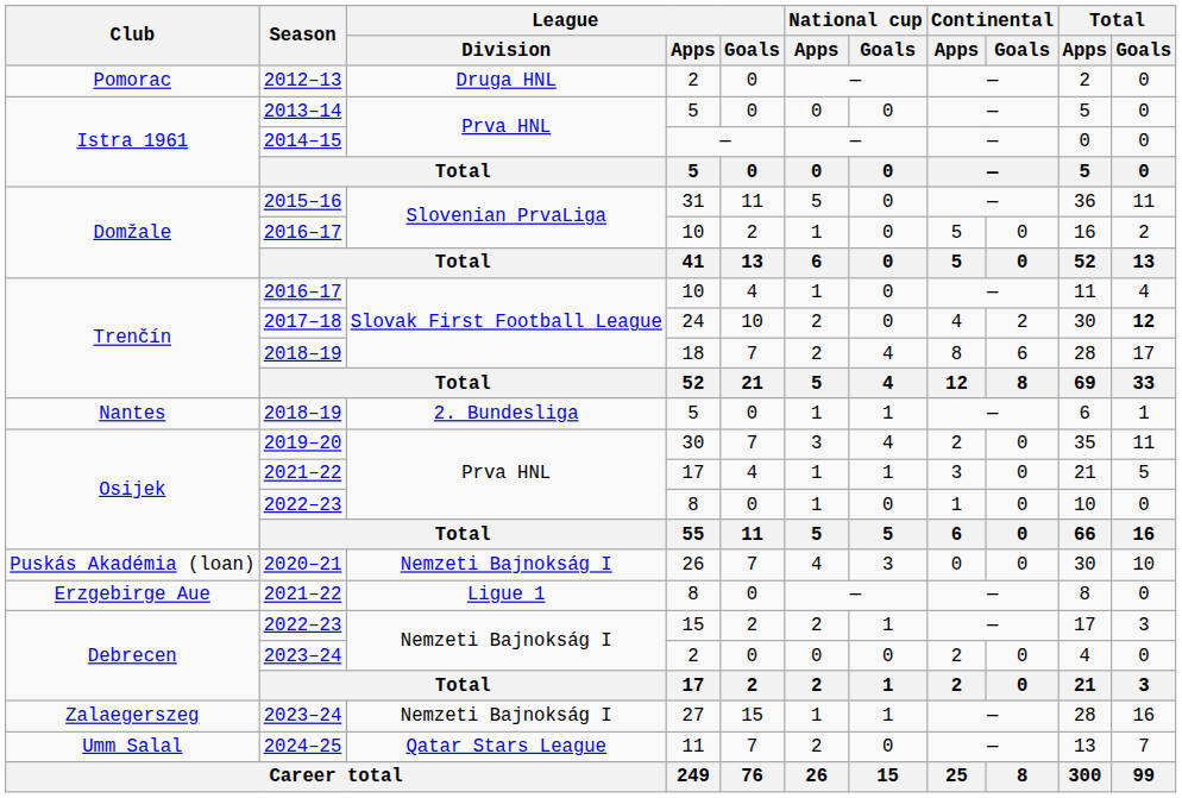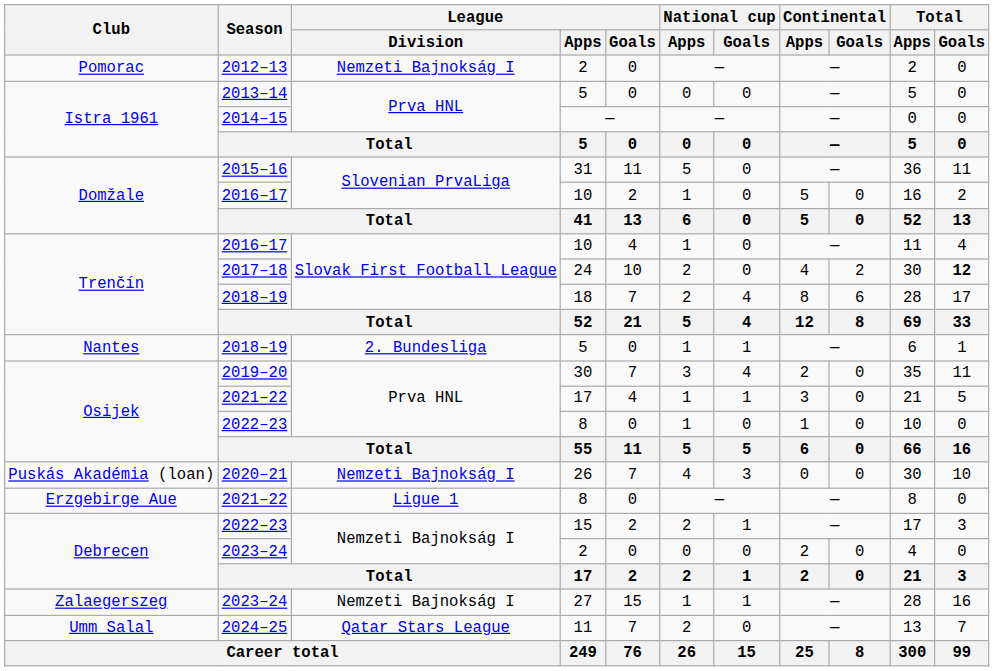 <table class="wikitable" style="text-align:center">
 <tr>
 <th rowspan="2">Club</th>
 <th rowspan="2">Season</th>
 <th colspan="3">League</th>
 <th colspan="2">National cup</th>
 <th colspan="2">Continental</th>
 <th colspan="2">Total</th>
 </tr>
 <tr>
 <th>Division</th>
 <th>Apps</th>
 <th>Goals</th>
 <th>Apps</th>
 <th>Goals</th>
 <th>Apps</th>
 <th>Goals</th>
 <th>Apps</th>
 <th>Goals</th>
 </tr>
 <tr>
 <td><a href='#'>Pomorac</a></td>
 <td><a href='#'>2012–13</a></td>
-<td><a href='#'>Druga HNL</a></td>
+<td><a href='#'>Nemzeti Bajnokság I</a></td>
 <td>2</td>
 <td>0</td>
 <td colspan="2">—</td>
 <td colspan="2">—</td>
 <td>2</td>
 <td>0</td>
 </tr>
 <tr>
 <td rowspan="3"><a href='#'>Istra 1961</a></td>
 <td><a href='#'>2013–14</a></td>
 <td rowspan="2"><a href='#'>Prva HNL</a></td>
 <td>5</td>
 <td>0</td>
 <td>0</td>
 <td>0</td>
 <td colspan="2">—</td>
 <td>5</td>
 <td>0</td>
 </tr>
 <tr>
 <td><a href='#'>2014–15</a></td>
 <td colspan="2">—</td>
 <td colspan="2">—</td>
 <td colspan="2">—</td>
 <td>0</td>
 <td>0</td>
 </tr>
 <tr>
 <th colspan="2">Total</th>
 <th>5</th>
 <th>0</th>
 <th>0</th>
 <th>0</th>
 <th colspan="2">—</th>
 <th>5</th>
 <th>0</th>
 </tr>
 <tr>
 <td rowspan="3"><a href='#'>Domžale</a></td>
 <td><a href='#'>2015–16</a></td>
 <td rowspan="2"><a href='#'>Slovenian PrvaLiga</a></td>
 <td>31</td>
 <td>11</td>
 <td>5</td>
 <td>0</td>
 <td colspan="2">—</td>
 <td>36</td>
 <td>11</td>
 </tr>
 <tr>
 <td><a href='#'>2016–17</a></td>
 <td>10</td>
 <td>2</td>
 <td>1</td>
 <td>0</td>
 <td>5</td>
 <td>0</td>
 <td>16</td>
 <td>2</td>
 </tr>
 <tr>
 <th colspan="2">Total</th>
 <th>41</th>
 <th>13</th>
 <th>6</th>
 <th>0</th>
 <th>5</th>
 <th>0</th>
 <th>52</th>
 <th>13</th>
 </tr>
 <tr>
 <td rowspan="4"><a href='#'>Trenčín</a></td>
 <td><a href='#'>2016–17</a></td>
 <td rowspan="3"><a href='#'>Slovak First Football League</a></td>
 <td>10</td>
 <td>4</td>
 <td>1</td>
 <td>0</td>
 <td colspan="2">—</td>
 <td>11</td>
 <td>4</td>
 </tr>
 <tr>
 <td><a href='#'>2017–18</a></td>
 <td>24</td>
 <td>10</td>
 <td>2</td>
 <td>0</td>
 <td>4</td>
 <td>2</td>
 <td>30</td>
 <td><strong>12</strong></td>
 </tr>
 <tr>
 <td><a href='#'>2018–19</a></td>
 <td>18</td>
 <td>7</td>
 <td>2</td>
 <td>4</td>
 <td>8</td>
 <td>6</td>
 <td>28</td>
 <td>17</td>
 </tr>
 <tr>
 <th colspan="2">Total</th>
 <th>52</th>
 <th>21</th>
 <th>5</th>
 <th>4</th>
 <th>12</th>
 <th>8</th>
 <th>69</th>
 <th>33</th>
 </tr>
 <tr>
 <td><a href='#'>Nantes</a></td>
 <td><a href='#'>2018–19</a></td>
 <td><a href='#'>2. Bundesliga</a></td>
 <td>5</td>
 <td>0</td>
 <td>1</td>
 <td>1</td>
 <td colspan="2">—</td>
 <td>6</td>
 <td>1</td>
 </tr>
 <tr>
 <td rowspan="4"><a href='#'>Osijek</a></td>
 <td><a href='#'>2019–20</a></td>
 <td rowspan="3">Prva HNL</td>
 <td>30</td>
 <td>7</td>
 <td>3</td>
 <td>4</td>
 <td>2</td>
 <td>0</td>
 <td>35</td>
 <td>11</td>
 </tr>
 <tr>
 <td><a href='#'>2021–22</a></td>
 <td>17</td>
 <td>4</td>
 <td>1</td>
 <td>1</td>
 <td>3</td>
 <td>0</td>
 <td>21</td>
 <td>5</td>
 </tr>
 <tr>
 <td><a href='#'>2022–23</a></td>
 <td>8</td>
 <td>0</td>
 <td>1</td>
 <td>0</td>
 <td>1</td>
 <td>0</td>
 <td>10</td>
 <td>0</td>
 </tr>
 <tr>
 <th colspan="2">Total</th>
 <th>55</th>
 <th>11</th>
 <th>5</th>
 <th>5</th>
 <th>6</th>
 <th>0</th>
 <th>66</th>
 <th>16</th>
 </tr>
 <tr>
 <td><a href='#'>Puskás Akadémia</a> (loan)</td>
 <td><a href='#'>2020–21</a></td>
 <td><a href='#'>Nemzeti Bajnokság I</a></td>
 <td>26</td>
 <td>7</td>
 <td>4</td>
 <td>3</td>
 <td>0</td>
 <td>0</td>
 <td>30</td>
 <td>10</td>
 </tr>
 <tr>
 <td><a href='#'>Erzgebirge Aue</a></td>
 <td><a href='#'>2021–22</a></td>
 <td><a href='#'>Ligue 1</a></td>
 <td>8</td>
 <td>0</td>
 <td colspan="2">—</td>
 <td colspan="2">—</td>
 <td>8</td>
 <td>0</td>
 </tr>
 <tr>
 <td rowspan="3"><a href='#'>Debrecen</a></td>
 <td><a href='#'>2022–23</a></td>
 <td rowspan="2">Nemzeti Bajnokság I</td>
 <td>15</td>
 <td>2</td>
 <td>2</td>
 <td>1</td>
 <td colspan="2">—</td>
 <td>17</td>
 <td>3</td>
 </tr>
 <tr>
 <td><a href='#'>2023–24</a></td>
 <td>2</td>
 <td>0</td>
 <td>0</td>
 <td>0</td>
 <td>2</td>
 <td>0</td>
 <td>4</td>
 <td>0</td>
 </tr>
 <tr>
 <th colspan="2">Total</th>
 <th>17</th>
 <th>2</th>
 <th>2</th>
 <th>1</th>
 <th>2</th>
 <th>0</th>
 <th>21</th>
 <th>3</th>
 </tr>
 <tr>
 <td><a href='#'>Zalaegerszeg</a></td>
 <td><a href='#'>2023–24</a></td>
 <td>Nemzeti Bajnokság I</td>
 <td>27</td>
 <td>15</td>
 <td>1</td>
 <td>1</td>
 <td colspan="2">—</td>
 <td>28</td>
 <td>16</td>
 </tr>
 <tr>
 <td><a href='#'>Umm Salal</a></td>
 <td><a href='#'>2024–25</a></td>
 <td><a href='#'>Qatar Stars League</a></td>
 <td>11</td>
 <td>7</td>
 <td>2</td>
 <td>0</td>
 <td colspan="2">—</td>
 <td>13</td>
 <td>7</td>
 </tr>
 <tr>
 <th colspan="3">Career total</th>
 <th>249</th>
 <th>76</th>
 <th>26</th>
 <th>15</th>
 <th>25</th>
 <th>8</th>
 <th>300</th>
 <th>99</th>
 </tr>
 </table>
